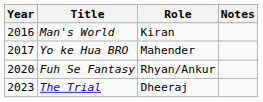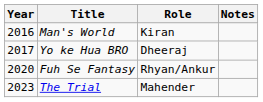 <table class="wikitable sortable plainrowheaders">
 <tr style="background:#ccc; text-align:center;">
 <th scope="col">Year</th>
 <th scope="col">Title</th>
 <th scope="col">Role</th>
 <th scope="col" class="unsortable">Notes</th>
 </tr>
 <tr>
 <td>2016</td>
 <td><em>Man's World</em></td>
 <td>Kiran</td>
 <td></td>
 </tr>
 <tr>
 <td>2017</td>
 <td><em>Yo ke Hua BRO</em></td>
-<td>Mahender</td>
+<td>Dheeraj</td>
 <td></td>
 </tr>
 <tr>
 <td>2020</td>
 <td><em>Fuh Se Fantasy</em></td>
 <td>Rhyan/Ankur</td>
 <td></td>
 </tr>
 <tr>
 <td>2023</td>
 <td><em><a href='#'>The Trial</a></em></td>
-<td>Dheeraj</td>
+<td>Mahender</td>
 <td></td>
 </tr>
 </table>
